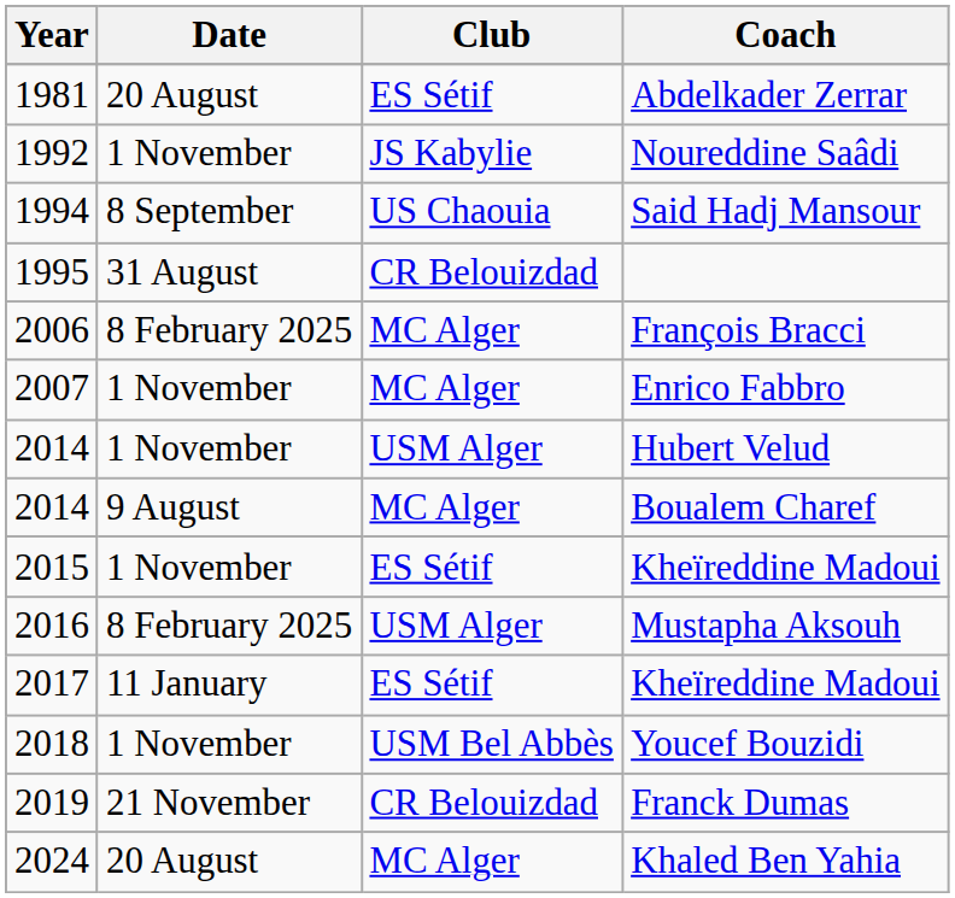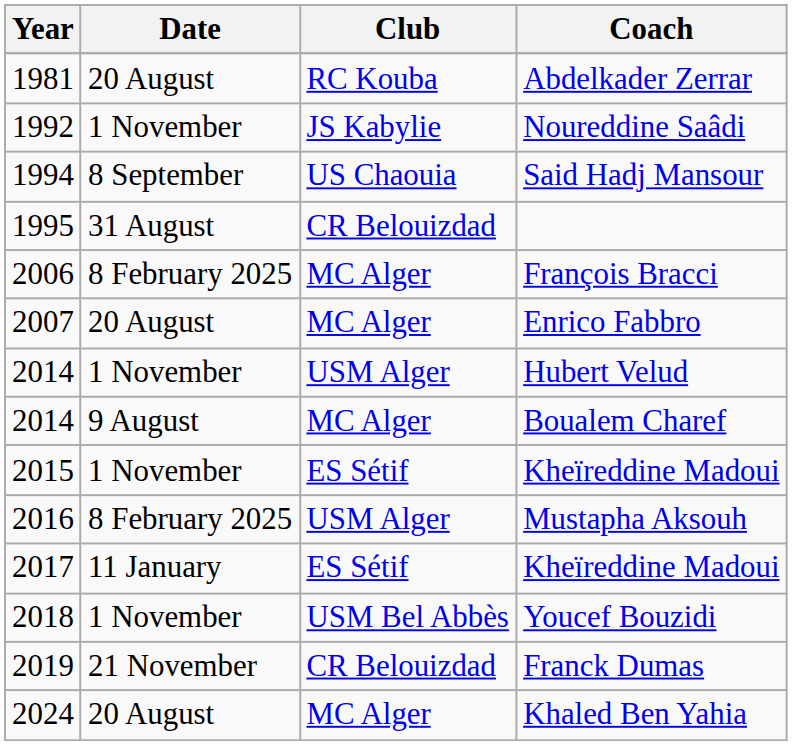 <table class="wikitable" style="font-size:100%;">
 <tr>
 <th>Year</th>
 <th>Date</th>
 <th>Club</th>
 <th>Coach</th>
 </tr>
 <tr>
 </tr>
 <tr>
 <td>1981</td>
 <td>20 August</td>
-<td><a href='#'>ES Sétif</a></td>
+<td><a href='#'>RC Kouba</a></td>
 <td> <a href='#'>Abdelkader Zerrar</a></td>
 </tr>
 <tr>
 <td>1992</td>
 <td>1 November</td>
 <td><a href='#'>JS Kabylie</a></td>
 <td> <a href='#'>Noureddine Saâdi</a></td>
 </tr>
 <tr>
 <td>1994</td>
 <td>8 September</td>
 <td><a href='#'>US Chaouia</a></td>
 <td> <a href='#'>Said Hadj Mansour</a></td>
 </tr>
 <tr>
 <td>1995</td>
 <td>31 August</td>
 <td><a href='#'>CR Belouizdad</a></td>
 <td></td>
 </tr>
 <tr>
 <td>2006</td>
 <td>8 February 2025</td>
 <td><a href='#'>MC Alger</a></td>
 <td> <a href='#'>François Bracci</a></td>
 </tr>
 <tr>
 <td>2007</td>
-<td>1 November</td>
+<td>20 August</td>
 <td><a href='#'>MC Alger</a></td>
 <td> <a href='#'>Enrico Fabbro</a></td>
 </tr>
 <tr>
 <td>2014</td>
 <td>1 November</td>
 <td><a href='#'>USM Alger</a></td>
 <td> <a href='#'>Hubert Velud</a></td>
 </tr>
 <tr>
 <td>2014</td>
 <td>9 August</td>
 <td><a href='#'>MC Alger</a></td>
 <td> <a href='#'>Boualem Charef</a></td>
 </tr>
 <tr>
 <td>2015</td>
 <td>1 November</td>
 <td><a href='#'>ES Sétif</a></td>
 <td> <a href='#'>Kheïreddine Madoui</a></td>
 </tr>
 <tr>
 <td>2016</td>
 <td>8 February 2025</td>
 <td><a href='#'>USM Alger</a></td>
 <td> <a href='#'>Mustapha Aksouh</a></td>
 </tr>
 <tr>
 <td>2017</td>
 <td>11 January</td>
 <td><a href='#'>ES Sétif</a></td>
 <td> <a href='#'>Kheïreddine Madoui</a></td>
 </tr>
 <tr>
 <td>2018</td>
 <td>1 November</td>
 <td><a href='#'>USM Bel Abbès</a></td>
 <td> <a href='#'>Youcef Bouzidi</a></td>
 </tr>
 <tr>
 <td>2019</td>
 <td>21 November</td>
 <td><a href='#'>CR Belouizdad</a></td>
 <td> <a href='#'>Franck Dumas</a></td>
 </tr>
 <tr>
 <td>2024</td>
 <td>20 August</td>
 <td><a href='#'>MC Alger</a></td>
 <td> <a href='#'>Khaled Ben Yahia</a></td>
 </tr>
 </table>
